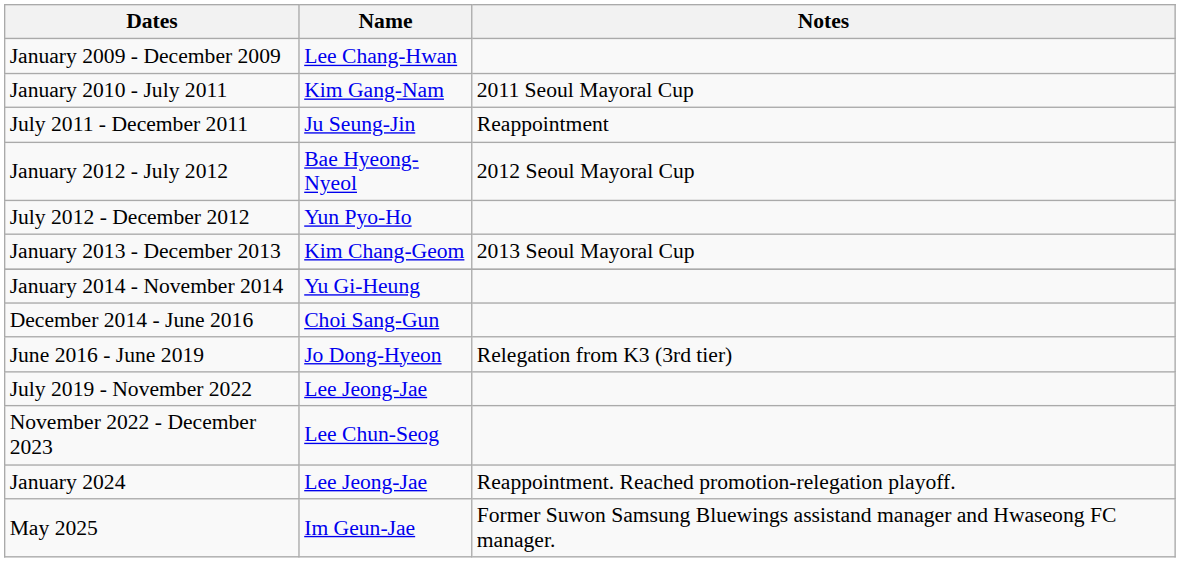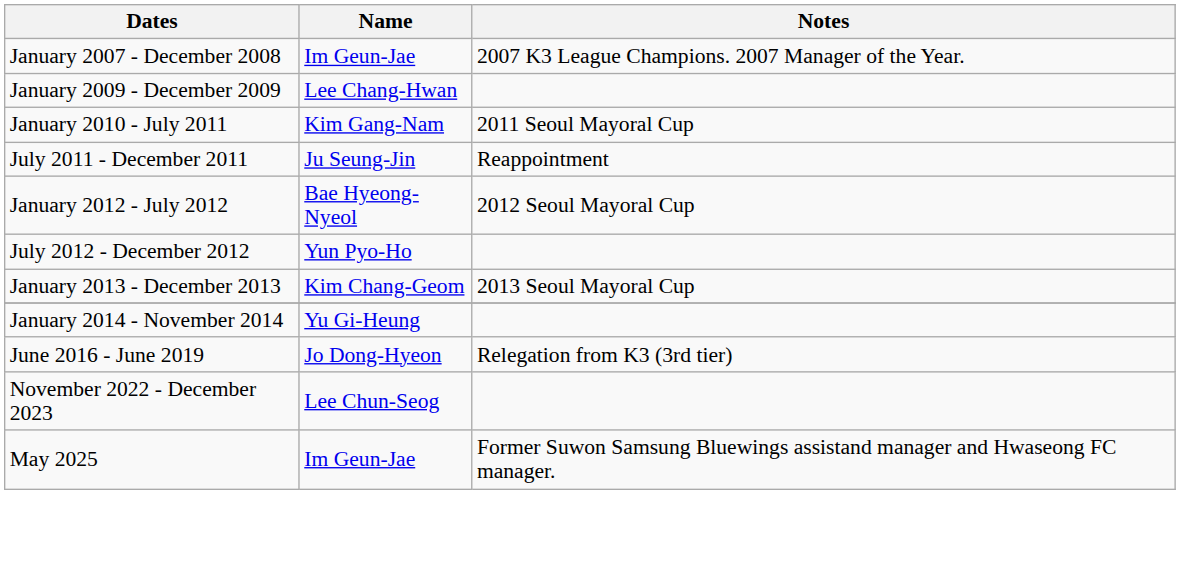 <table class="wikitable">
 <tr>
 <th scope="col">Dates</th>
 <th scope="col">Name</th>
 <th scope="col">Notes</th>
+</tr>
+<tr>
+<td>January 2007 - December 2008</td>
+<td> <a href='#'>Im Geun-Jae</a></td>
+<td>2007 K3 League Champions. 2007 Manager of the Year.</td>
 </tr>
 <tr>
 <td>January 2009 - December 2009</td>
 <td> <a href='#'>Lee Chang-Hwan</a></td>
 <td></td>
 </tr>
 <tr>
 <td>January 2010 - July 2011</td>
 <td> <a href='#'>Kim Gang-Nam</a></td>
 <td>2011 Seoul Mayoral Cup</td>
 </tr>
 <tr>
 <td>July 2011 - December 2011</td>
 <td> <a href='#'>Ju Seung-Jin</a></td>
 <td>Reappointment</td>
 </tr>
 <tr>
 <td>January 2012 - July 2012</td>
 <td> <a href='#'>Bae Hyeong-Nyeol</a></td>
 <td>2012 Seoul Mayoral Cup</td>
 </tr>
 <tr>
 <td>July 2012 - December 2012</td>
 <td> <a href='#'>Yun Pyo-Ho</a></td>
 <td></td>
 </tr>
 <tr>
 <td>January 2013 - December 2013</td>
 <td> <a href='#'>Kim Chang-Geom</a></td>
 <td>2013 Seoul Mayoral Cup</td>
 </tr>
 <tr>
 </tr>
 <tr>
 <td>January 2014 - November 2014</td>
 <td> <a href='#'>Yu Gi-Heung</a></td>
 <td></td>
 </tr>
 <tr>
-<td>December 2014 - June 2016</td>
-<td> <a href='#'>Choi Sang-Gun</a></td>
-<td></td>
-</tr>
-<tr>
 <td>June 2016 - June 2019</td>
 <td> <a href='#'>Jo Dong-Hyeon</a></td>
 <td>Relegation from K3 (3rd tier)</td>
-</tr>
-<tr>
-<td>July 2019 - November 2022</td>
-<td> <a href='#'>Lee Jeong-Jae</a></td>
-<td></td>
 </tr>
 <tr>
 <td>November 2022 - December 2023</td>
 <td> <a href='#'>Lee Chun-Seog</a></td>
 <td></td>
 </tr>
 <tr>
-<td>January 2024</td>
-<td> <a href='#'>Lee Jeong-Jae</a></td>
-<td>Reappointment. Reached promotion-relegation playoff.</td>
-</tr>
-<tr>
 <td>May 2025</td>
 <td> <a href='#'>Im Geun-Jae</a></td>
 <td>Former Suwon Samsung Bluewings assistand manager and Hwaseong FC manager.</td>
 </tr>
 </table>
